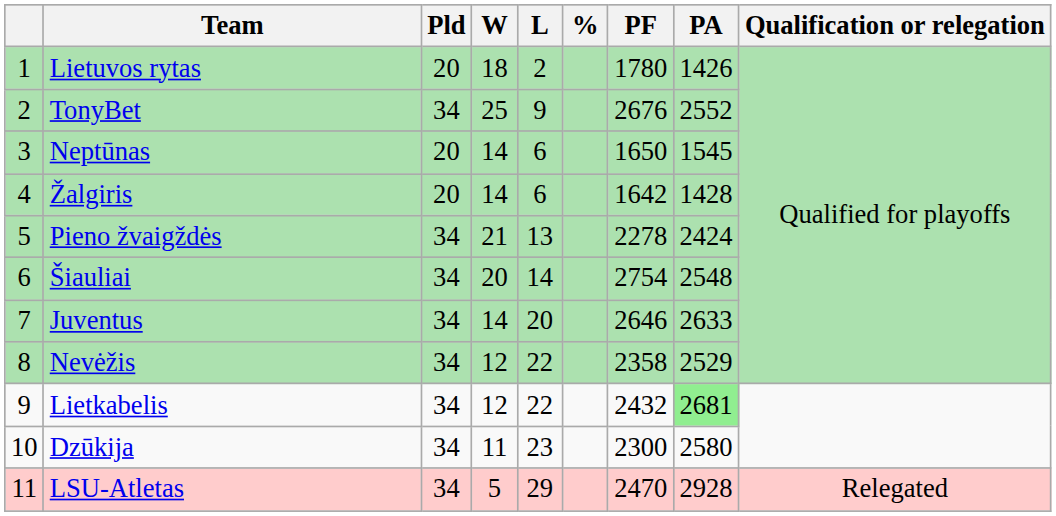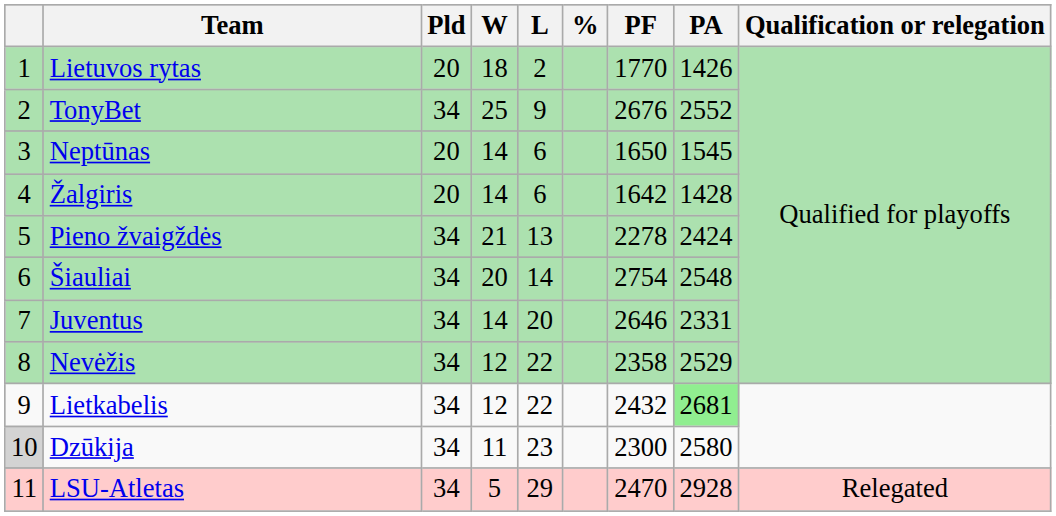 <table class="wikitable" style="text-align: center;">
 <tr>
 <th width=15></th>
 <th width=220>Team</th>
 <th width=20>Pld</th>
 <th width=20>W</th>
 <th width=20>L</th>
 <th width=20>%</th>
 <th width=20>PF</th>
 <th width=20>PA</th>
 <th>Qualification or relegation</th>
 </tr>
 <tr style="background:#ace1af;">
 <td>1</td>
 <td align="left"><a href='#'>Lietuvos rytas</a></td>
 <td>20</td>
 <td>18</td>
 <td>2</td>
 <td><strong></strong></td>
-<td>1780</td>
+<td>1770</td>
 <td>1426</td>
 <td rowspan=8>Qualified for playoffs</td>
 </tr>
 <tr style="background:#ace1af;">
 <td>2</td>
 <td align="left"><a href='#'>TonyBet</a></td>
 <td>34</td>
 <td>25</td>
 <td>9</td>
 <td><strong></strong></td>
 <td>2676</td>
 <td>2552</td>
 </tr>
 <tr style="background:#ace1af;">
 <td>3</td>
 <td align="left"><a href='#'>Neptūnas</a></td>
 <td>20</td>
 <td>14</td>
 <td>6</td>
 <td><strong></strong></td>
 <td>1650</td>
 <td>1545</td>
 </tr>
 <tr style="background:#ace1af;">
 <td>4</td>
 <td align="left"><a href='#'>Žalgiris</a></td>
 <td>20</td>
 <td>14</td>
 <td>6</td>
 <td><strong></strong></td>
 <td>1642</td>
 <td>1428</td>
 </tr>
 <tr style="background:#ace1af;">
 <td>5</td>
 <td align="left"><a href='#'>Pieno žvaigždės</a></td>
 <td>34</td>
 <td>21</td>
 <td>13</td>
 <td><strong></strong></td>
 <td>2278</td>
 <td>2424</td>
 </tr>
 <tr style="background:#ace1af;">
 <td>6</td>
 <td align="left"><a href='#'>Šiauliai</a></td>
 <td>34</td>
 <td>20</td>
 <td>14</td>
 <td><strong></strong></td>
 <td>2754</td>
 <td>2548</td>
 </tr>
 <tr style="background:#ace1af;">
 <td>7</td>
 <td align="left"><a href='#'>Juventus</a></td>
 <td>34</td>
 <td>14</td>
 <td>20</td>
 <td><strong></strong></td>
 <td>2646</td>
-<td>2633</td>
+<td>2331</td>
 </tr>
 <tr style="background:#ace1af;">
 <td>8</td>
 <td align="left"><a href='#'>Nevėžis</a></td>
 <td>34</td>
 <td>12</td>
 <td>22</td>
 <td><strong></strong></td>
 <td>2358</td>
 <td>2529</td>
 </tr>
 <tr>
 <td>9</td>
 <td align="left"><a href='#'>Lietkabelis</a></td>
 <td>34</td>
 <td>12</td>
 <td>22</td>
 <td><strong></strong></td>
 <td>2432</td>
 <td style="background: lightgreen;">2681</td>
 </tr>
 <tr>
-<td>10</td>
+<td style="background: lightgrey;">10</td>
 <td align="left"><a href='#'>Dzūkija</a></td>
 <td>34</td>
 <td>11</td>
 <td>23</td>
 <td><strong></strong></td>
 <td>2300</td>
 <td>2580</td>
 </tr>
 <tr style="background:#fcc;">
 <td>11</td>
 <td align="left"><a href='#'>LSU-Atletas</a></td>
 <td>34</td>
 <td>5</td>
 <td>29</td>
 <td><strong></strong></td>
 <td>2470</td>
 <td>2928</td>
 <td>Relegated</td>
 </tr>
 </table>
